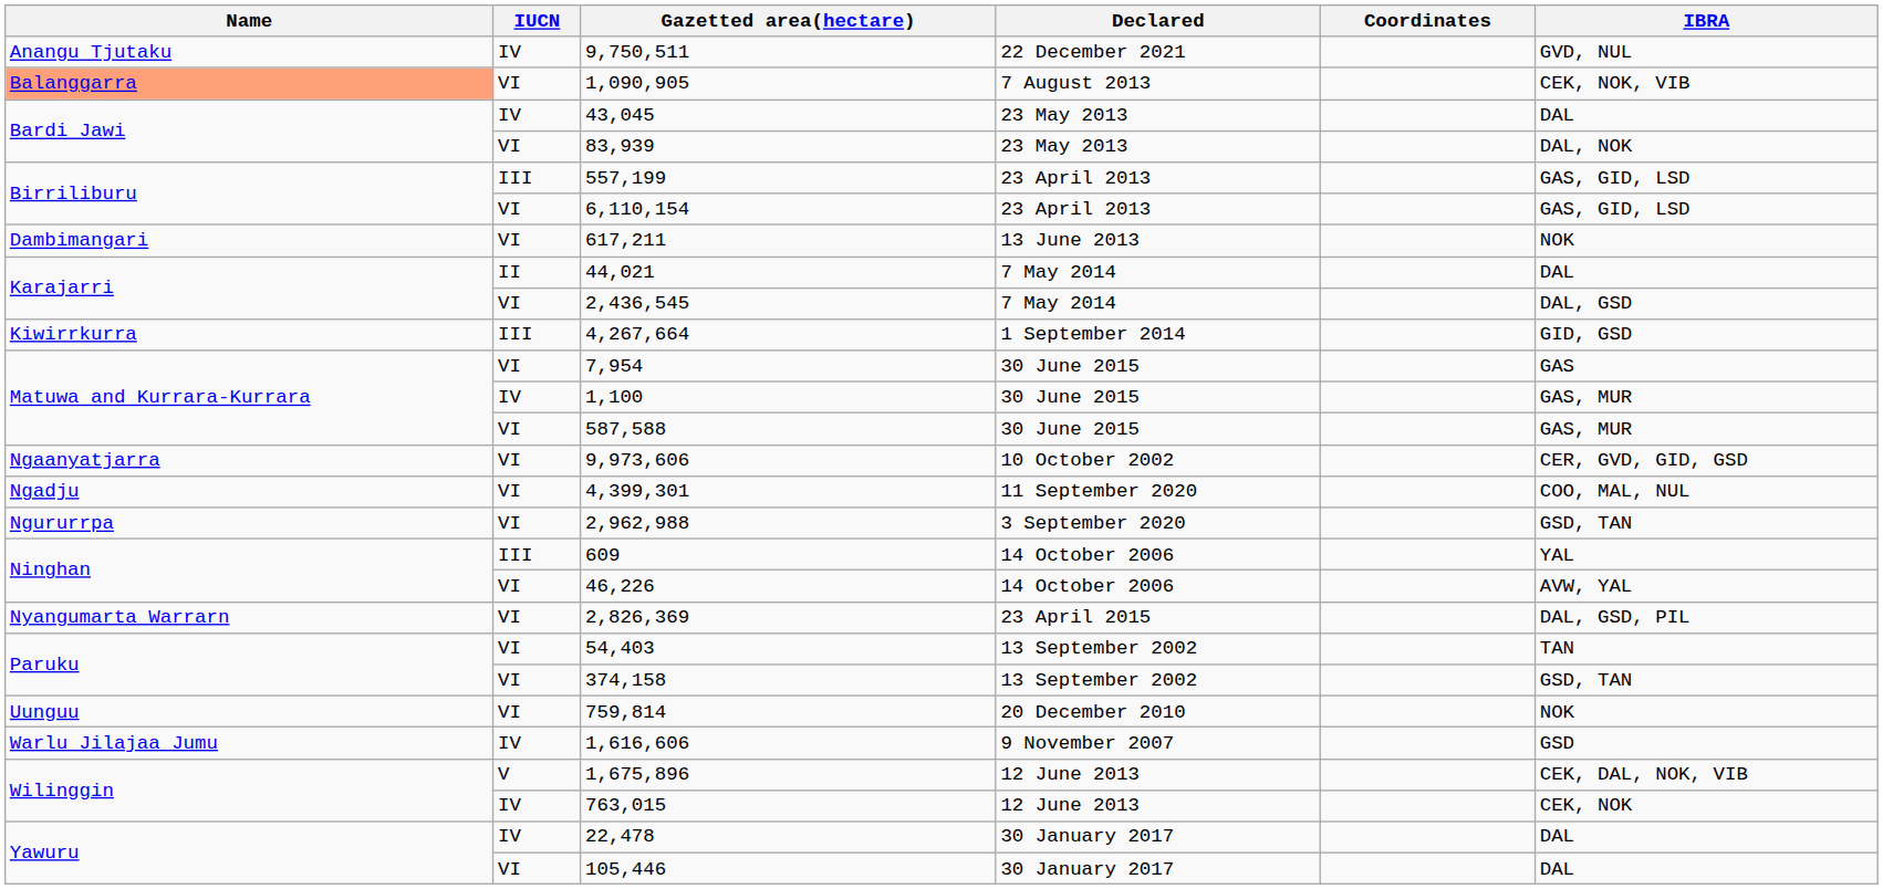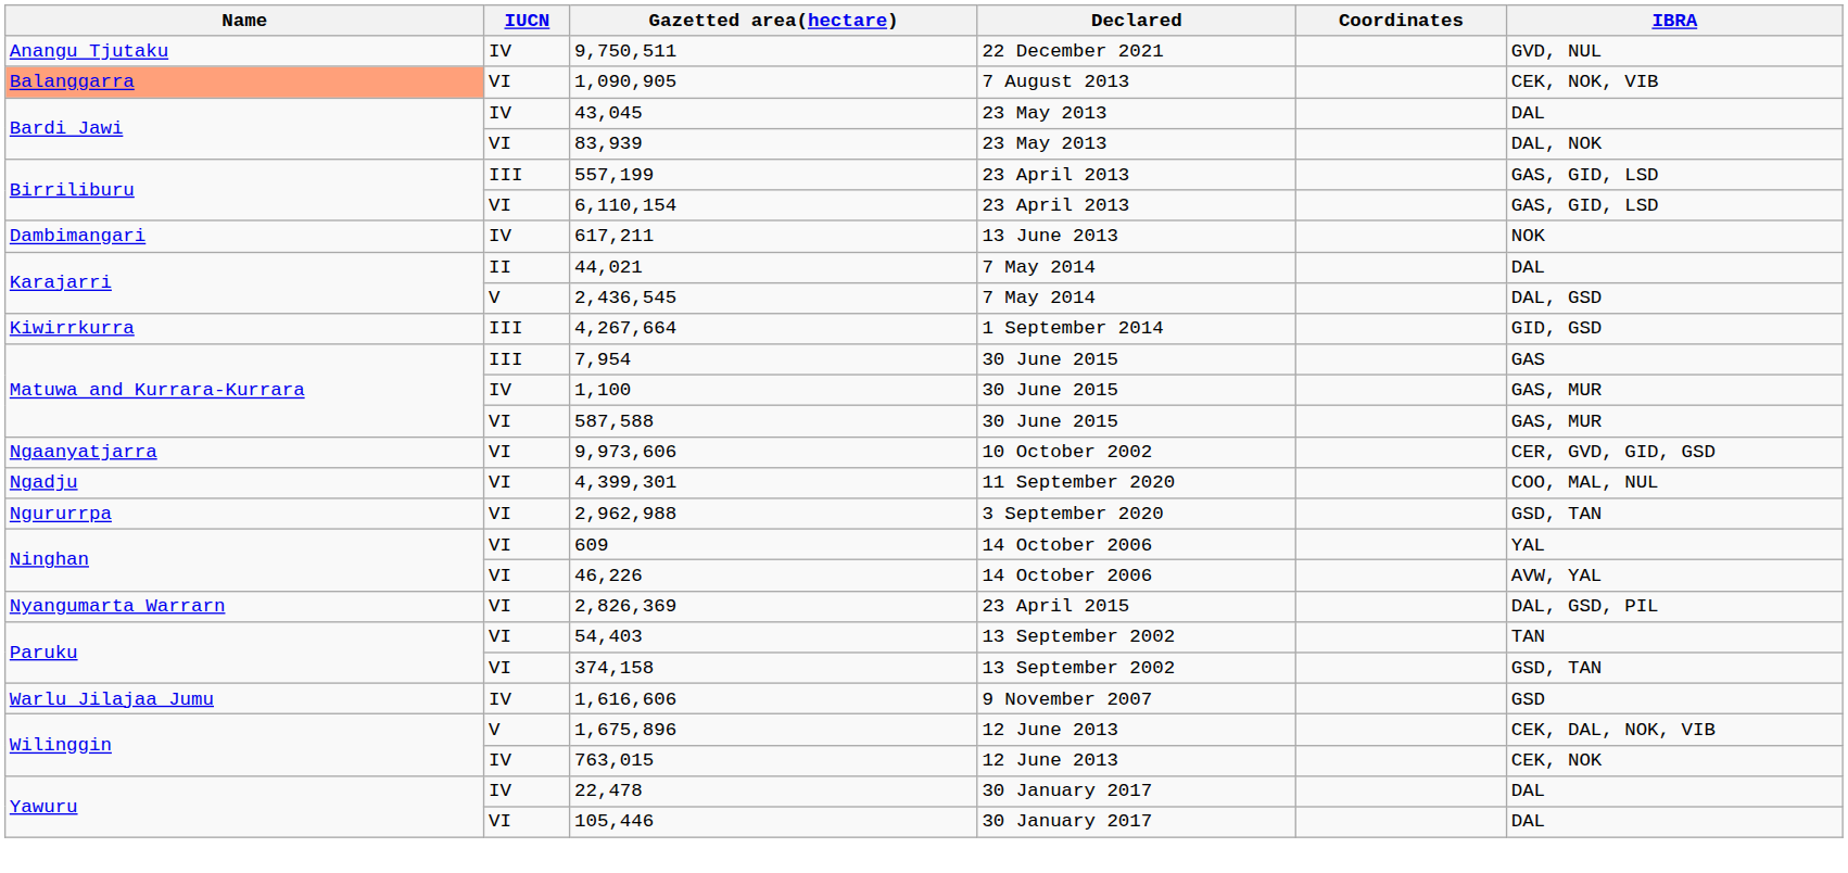 <table class='wikitable sortable' style="width:100%">
 <tr>
 <th>Name</th>
 <th><a href='#'>IUCN</a></th>
 <th>Gazetted area(<a href='#'>hectare</a>)</th>
 <th>Declared</th>
 <th>Coordinates</th>
 <th><a href='#'>IBRA</a></th>
 </tr>
 <tr>
 <td><a href='#'>Anangu Tjutaku</a></td>
 <td>IV</td>
 <td>9,750,511</td>
 <td>22 December 2021</td>
 <td></td>
 <td>GVD, NUL</td>
 </tr>
 <tr>
 <td style="background: lightsalmon;"><a href='#'>Balanggarra</a></td>
 <td>VI</td>
 <td>1,090,905</td>
 <td>7 August 2013</td>
 <td></td>
 <td>CEK, NOK, VIB</td>
 </tr>
 <tr>
 <td rowspan=2><a href='#'>Bardi Jawi</a></td>
 <td>IV</td>
 <td>43,045</td>
 <td>23 May 2013</td>
 <td></td>
 <td>DAL</td>
 </tr>
 <tr>
 <td>VI</td>
 <td>83,939</td>
 <td>23 May 2013</td>
 <td></td>
 <td>DAL, NOK</td>
 </tr>
 <tr>
 <td rowspan=2><a href='#'>Birriliburu</a></td>
 <td>III</td>
 <td>557,199</td>
 <td>23 April 2013</td>
 <td></td>
 <td>GAS, GID, LSD</td>
 </tr>
 <tr>
 <td>VI</td>
 <td>6,110,154</td>
 <td>23 April 2013</td>
 <td></td>
 <td>GAS, GID, LSD</td>
 </tr>
 <tr>
 <td><a href='#'>Dambimangari</a></td>
-<td>VI</td>
+<td>IV</td>
 <td>617,211</td>
 <td>13 June 2013</td>
 <td></td>
 <td>NOK</td>
 </tr>
 <tr>
 <td rowspan=2><a href='#'>Karajarri</a></td>
 <td>II</td>
 <td>44,021</td>
 <td>7 May 2014</td>
 <td></td>
 <td>DAL</td>
 </tr>
 <tr>
-<td>VI</td>
+<td>V</td>
 <td>2,436,545</td>
 <td>7 May 2014</td>
 <td></td>
 <td>DAL, GSD</td>
 </tr>
 <tr>
 <td><a href='#'>Kiwirrkurra</a></td>
 <td>III</td>
 <td>4,267,664</td>
 <td>1 September 2014</td>
 <td></td>
 <td>GID, GSD</td>
 </tr>
 <tr>
 <td rowspan=3><a href='#'>Matuwa and Kurrara-Kurrara</a></td>
-<td>VI</td>
+<td>III</td>
 <td>7,954</td>
 <td>30 June 2015</td>
 <td></td>
 <td>GAS</td>
 </tr>
 <tr>
 <td>IV</td>
 <td>1,100</td>
 <td>30 June 2015</td>
 <td></td>
 <td>GAS, MUR</td>
 </tr>
 <tr>
 <td>VI</td>
 <td>587,588</td>
 <td>30 June 2015</td>
 <td></td>
 <td>GAS, MUR</td>
 </tr>
 <tr>
 <td><a href='#'>Ngaanyatjarra</a></td>
 <td>VI</td>
 <td>9,973,606</td>
 <td>10 October 2002</td>
 <td></td>
 <td>CER, GVD, GID, GSD</td>
 </tr>
 <tr>
 <td><a href='#'>Ngadju</a></td>
 <td>VI</td>
 <td>4,399,301</td>
 <td>11 September 2020</td>
 <td></td>
 <td>COO, MAL, NUL</td>
 </tr>
 <tr>
 <td><a href='#'>Ngururrpa</a></td>
 <td>VI</td>
 <td>2,962,988</td>
 <td>3 September 2020</td>
 <td></td>
 <td>GSD, TAN</td>
 </tr>
 <tr>
 <td rowspan=2><a href='#'>Ninghan</a></td>
-<td>III</td>
+<td>VI</td>
 <td>609</td>
 <td>14 October 2006</td>
 <td></td>
 <td>YAL</td>
 </tr>
 <tr>
 <td>VI</td>
 <td>46,226</td>
 <td>14 October 2006</td>
 <td></td>
 <td>AVW, YAL</td>
 </tr>
 <tr>
 <td><a href='#'>Nyangumarta Warrarn</a></td>
 <td>VI</td>
 <td>2,826,369</td>
 <td>23 April 2015</td>
 <td></td>
 <td>DAL, GSD, PIL</td>
 </tr>
 <tr>
 <td rowspan=2><a href='#'>Paruku</a></td>
 <td>VI</td>
 <td>54,403</td>
 <td>13 September 2002</td>
 <td></td>
 <td>TAN</td>
 </tr>
 <tr>
 <td>VI</td>
 <td>374,158</td>
 <td>13 September 2002</td>
 <td></td>
 <td>GSD, TAN</td>
-</tr>
-<tr>
-<td><a href='#'>Uunguu</a></td>
-<td>VI</td>
-<td>759,814</td>
-<td>20 December 2010</td>
-<td></td>
-<td>NOK</td>
 </tr>
 <tr>
 <td><a href='#'>Warlu Jilajaa Jumu</a></td>
 <td>IV</td>
 <td>1,616,606</td>
 <td>9 November 2007</td>
 <td></td>
 <td>GSD</td>
 </tr>
 <tr>
 <td rowspan=2><a href='#'>Wilinggin</a></td>
 <td>V</td>
 <td>1,675,896</td>
 <td>12 June 2013</td>
 <td></td>
 <td>CEK, DAL, NOK, VIB</td>
 </tr>
 <tr>
 <td>IV</td>
 <td>763,015</td>
 <td>12 June 2013</td>
 <td></td>
 <td>CEK, NOK</td>
 </tr>
 <tr>
 <td rowspan=2><a href='#'>Yawuru</a></td>
 <td>IV</td>
 <td>22,478</td>
 <td>30 January 2017</td>
 <td></td>
 <td>DAL</td>
 </tr>
 <tr>
 <td>VI</td>
 <td>105,446</td>
 <td>30 January 2017</td>
 <td></td>
 <td>DAL</td>
 </tr>
 </table>
